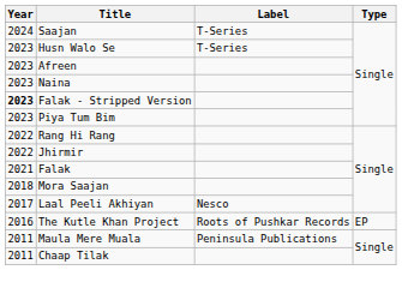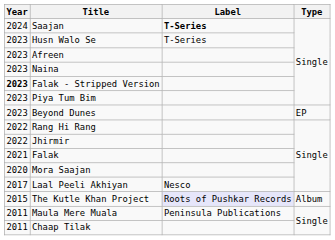 <table class="wikitable">
 <tr>
 <th>Year</th>
 <th>Title</th>
 <th>Label</th>
 <th>Type</th>
 </tr>
 <tr>
 <td>2024</td>
 <td>Saajan</td>
-<td>T-Series</td>
+<td><strong>T-Series</strong></td>
 <td rowspan="6">Single</td>
 </tr>
 <tr>
 <td>2023</td>
 <td>Husn Walo Se</td>
 <td>T-Series</td>
 </tr>
 <tr>
 <td>2023</td>
 <td>Afreen</td>
 <td></td>
 </tr>
 <tr>
 <td>2023</td>
 <td>Naina</td>
 <td></td>
 </tr>
 <tr>
 <td><strong>2023</strong></td>
 <td>Falak - Stripped Version</td>
 <td></td>
 </tr>
 <tr>
 <td>2023</td>
 <td>Piya Tum Bim</td>
 <td></td>
 </tr>
 <tr>
+<td>2023</td>
+<td>Beyond Dunes</td>
+<td></td>
+<td>EP</td>
+</tr>
+<tr>
 <td>2022</td>
 <td>Rang Hi Rang</td>
 <td></td>
 <td rowspan="5">Single</td>
 </tr>
 <tr>
 <td>2022</td>
 <td>Jhirmir</td>
 <td></td>
 </tr>
 <tr>
 <td>2021</td>
 <td>Falak</td>
 <td></td>
 </tr>
 <tr>
-<td>2018</td>
+<td>2020</td>
 <td>Mora Saajan</td>
 <td></td>
 </tr>
 <tr>
 <td>2017</td>
 <td>Laal Peeli Akhiyan</td>
 <td>Nesco</td>
 </tr>
 <tr>
-<td>2016</td>
+<td>2015</td>
 <td>The Kutle Khan Project</td>
-<td>Roots of Pushkar Records</td>
-<td>EP</td>
+<td style="background: lavender;">Roots of Pushkar Records</td>
+<td>Album</td>
 </tr>
 <tr>
 <td>2011</td>
 <td>Maula Mere Muala</td>
 <td>Peninsula Publications</td>
 <td rowspan="2">Single</td>
 </tr>
 <tr>
 <td>2011</td>
 <td>Chaap Tilak</td>
 <td></td>
 </tr>
 </table>
